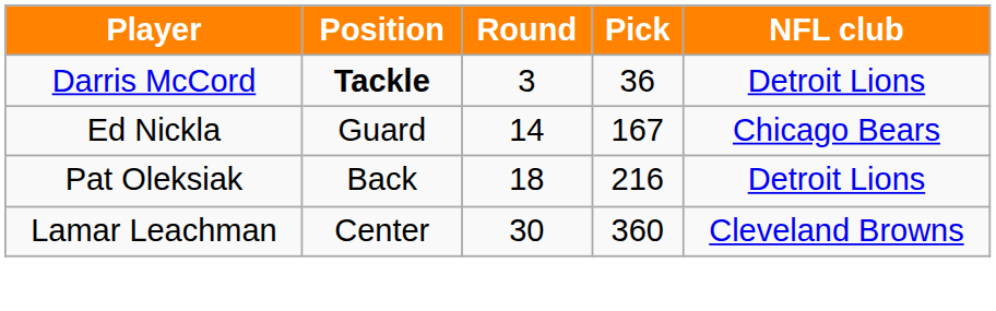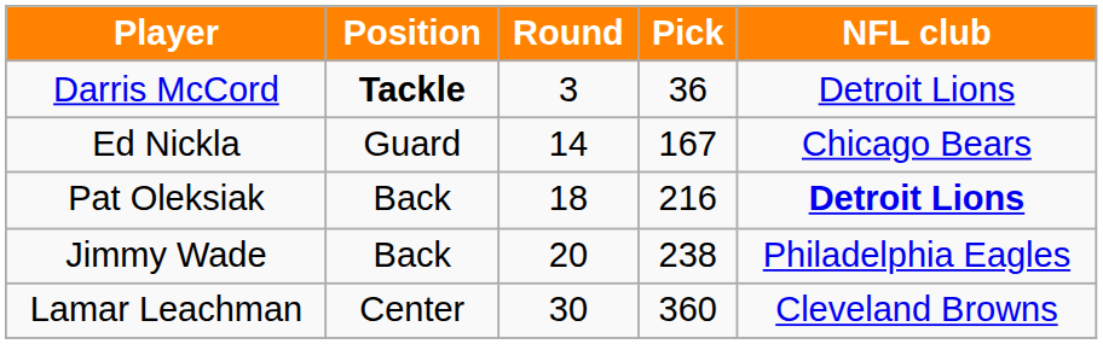 <table class="wikitable" width="80%">
 <tr align="center"  style="background:#FF8200;color:#FFFFFF;">
 <td><strong>Player</strong></td>
 <td><strong>Position</strong></td>
 <td><strong>Round</strong></td>
 <td><strong>Pick</strong></td>
 <td><strong>NFL club</strong></td>
 </tr>
 <tr align="center" bgcolor="">
 <td><a href='#'>Darris McCord</a></td>
 <td><strong>Tackle</strong></td>
 <td>3</td>
 <td>36</td>
 <td><a href='#'>Detroit Lions</a></td>
 </tr>
 <tr align="center" bgcolor="">
 <td>Ed Nickla</td>
 <td>Guard</td>
 <td>14</td>
 <td>167</td>
 <td><a href='#'>Chicago Bears</a></td>
 </tr>
 <tr align="center" bgcolor="">
 <td>Pat Oleksiak</td>
 <td>Back</td>
 <td>18</td>
 <td>216</td>
-<td><a href='#'>Detroit Lions</a></td>
+<td><strong><a href='#'>Detroit Lions</a></strong></td>
+</tr>
+<tr align="center" bgcolor="">
+<td>Jimmy Wade</td>
+<td>Back</td>
+<td>20</td>
+<td>238</td>
+<td><a href='#'>Philadelphia Eagles</a></td>
 </tr>
 <tr align="center" bgcolor="">
 <td>Lamar Leachman</td>
 <td>Center</td>
 <td>30</td>
 <td>360</td>
 <td><a href='#'>Cleveland Browns</a></td>
 </tr>
 </table>
